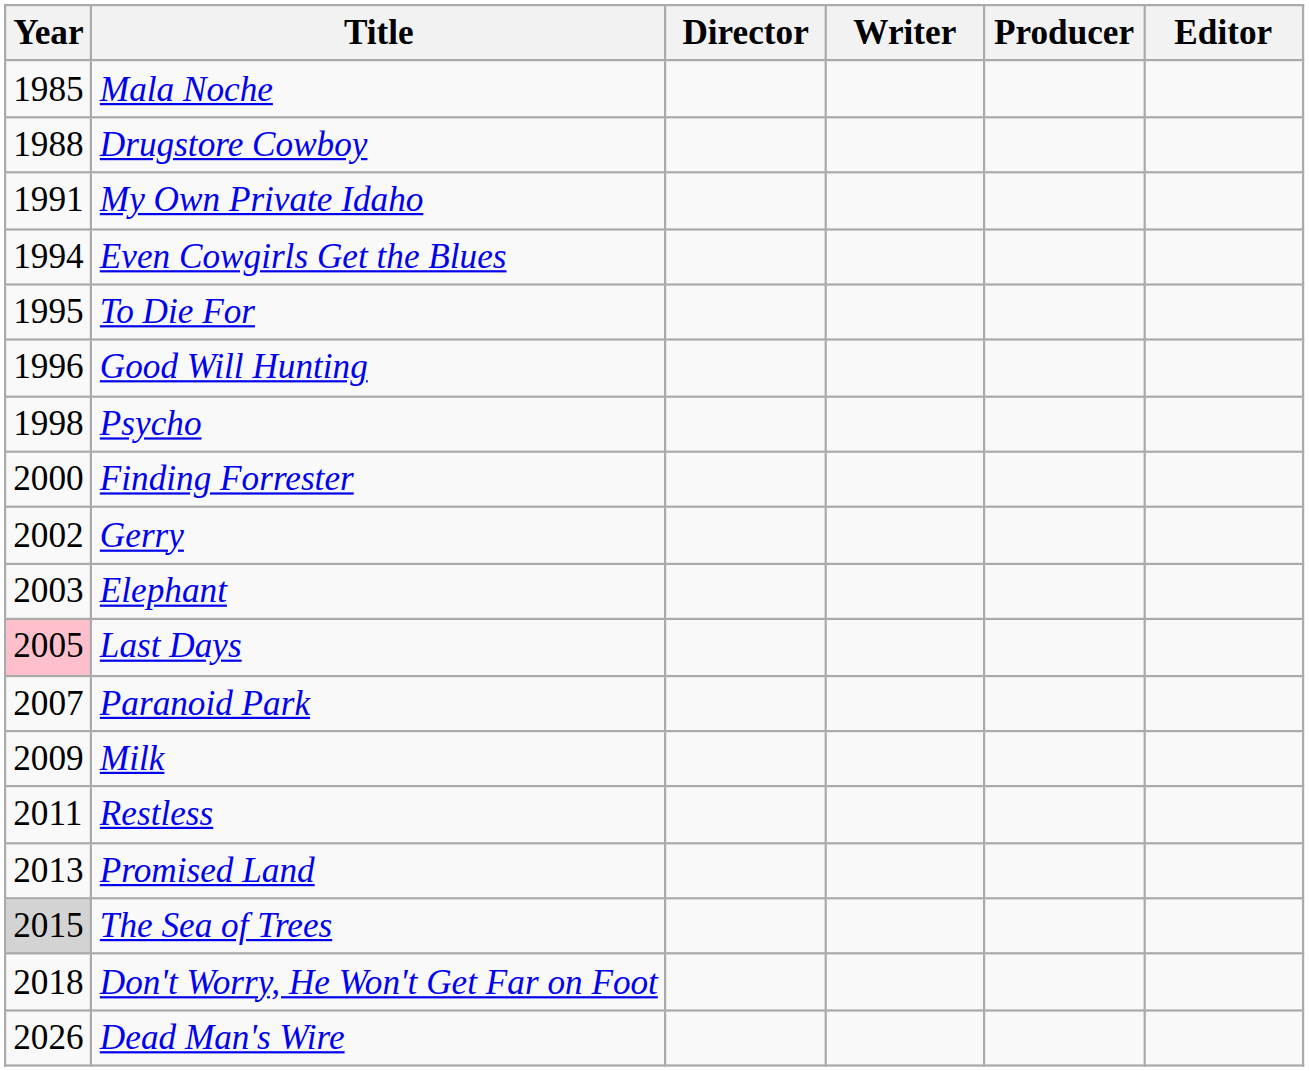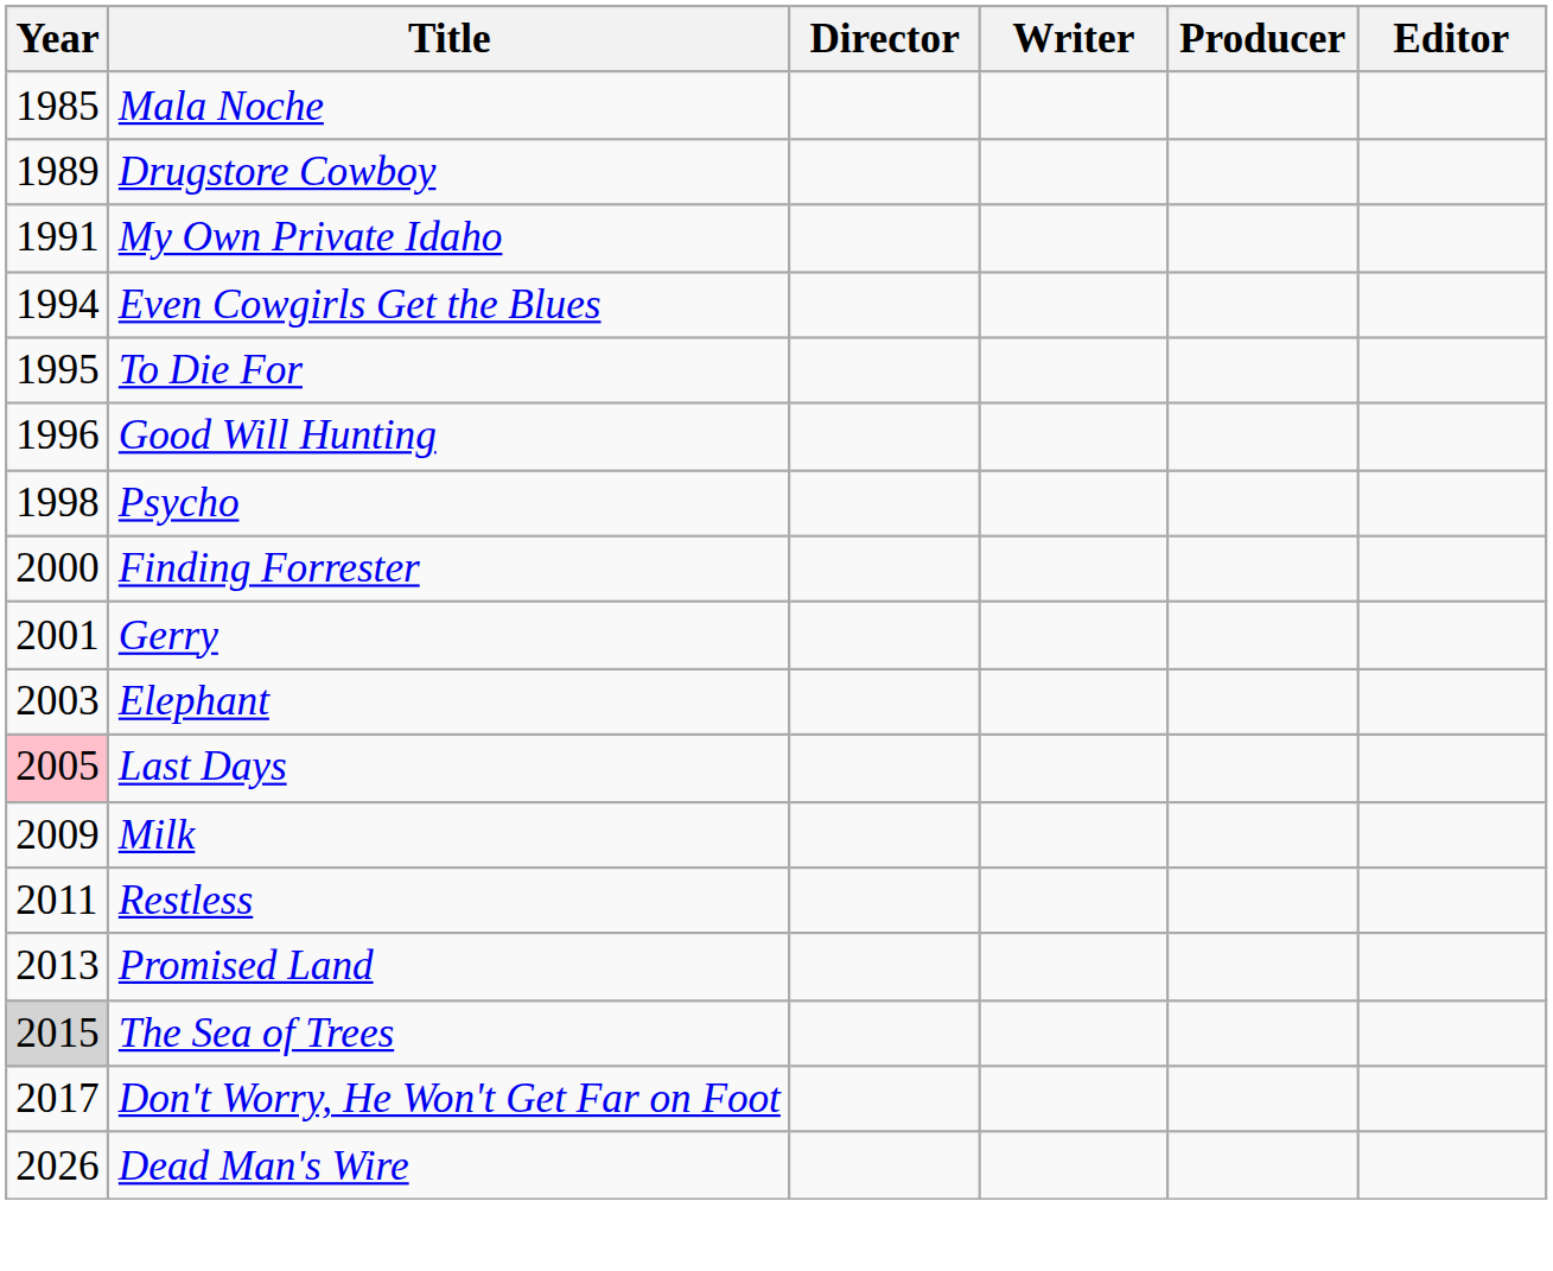 <table class="wikitable">
 <tr>
 <th style="width:26px;">Year</th>
 <th>Title</th>
 <th width=65>Director</th>
 <th width="65">Writer</th>
 <th width=65>Producer</th>
 <th width=65>Editor</th>
 </tr>
 <tr>
 <td>1985</td>
 <td><em><a href='#'>Mala Noche</a></em></td>
 <td></td>
 <td></td>
 <td></td>
 <td></td>
 </tr>
 <tr>
-<td>1988</td>
+<td>1989</td>
 <td><em><a href='#'>Drugstore Cowboy</a></em></td>
 <td></td>
 <td></td>
 <td></td>
 <td></td>
 </tr>
 <tr>
 <td>1991</td>
 <td><em><a href='#'>My Own Private Idaho</a></em></td>
 <td></td>
 <td></td>
 <td></td>
 <td></td>
 </tr>
 <tr>
 <td>1994</td>
 <td><em><a href='#'>Even Cowgirls Get the Blues</a></em></td>
 <td></td>
 <td></td>
 <td></td>
 <td></td>
 </tr>
 <tr>
 <td>1995</td>
 <td><em><a href='#'>To Die For</a></em></td>
 <td></td>
 <td></td>
 <td></td>
 <td></td>
 </tr>
 <tr>
 <td>1996</td>
 <td><em><a href='#'>Good Will Hunting</a></em></td>
 <td></td>
 <td></td>
 <td></td>
 <td></td>
 </tr>
 <tr>
 <td>1998</td>
 <td><em><a href='#'>Psycho</a></em></td>
 <td></td>
 <td></td>
 <td></td>
 <td></td>
 </tr>
 <tr>
 <td>2000</td>
 <td><em><a href='#'>Finding Forrester</a></em></td>
 <td></td>
 <td></td>
 <td></td>
 <td></td>
 </tr>
 <tr>
-<td>2002</td>
+<td>2001</td>
 <td><em><a href='#'>Gerry</a></em></td>
 <td></td>
 <td></td>
 <td></td>
 <td></td>
 </tr>
 <tr>
 <td>2003</td>
 <td><em><a href='#'>Elephant</a></em></td>
 <td></td>
 <td></td>
 <td></td>
 <td></td>
 </tr>
 <tr>
 <td style="background: pink;">2005</td>
 <td><em><a href='#'>Last Days</a></em></td>
-<td></td>
-<td></td>
-<td></td>
-<td></td>
-</tr>
-<tr>
-<td>2007</td>
-<td><em><a href='#'>Paranoid Park</a></em></td>
 <td></td>
 <td></td>
 <td></td>
 <td></td>
 </tr>
 <tr>
 <td>2009</td>
 <td><em><a href='#'>Milk</a></em></td>
 <td></td>
 <td></td>
 <td></td>
 <td></td>
 </tr>
 <tr>
 <td>2011</td>
 <td><em><a href='#'>Restless</a></em></td>
 <td></td>
 <td></td>
 <td></td>
 <td></td>
 </tr>
 <tr>
 <td>2013</td>
 <td><em><a href='#'>Promised Land</a></em></td>
 <td></td>
 <td></td>
 <td></td>
 <td></td>
 </tr>
 <tr>
 <td style="background: lightgrey;">2015</td>
 <td><em><a href='#'>The Sea of Trees</a></em></td>
 <td></td>
 <td></td>
 <td></td>
 <td></td>
 </tr>
 <tr>
-<td>2018</td>
+<td>2017</td>
 <td><em><a href='#'>Don't Worry, He Won't Get Far on Foot</a></em></td>
 <td></td>
 <td></td>
 <td></td>
 <td></td>
 </tr>
 <tr>
 <td>2026</td>
 <td><em><a href='#'>Dead Man's Wire</a></em></td>
 <td></td>
 <td></td>
 <td></td>
 <td></td>
 </tr>
 </table>
